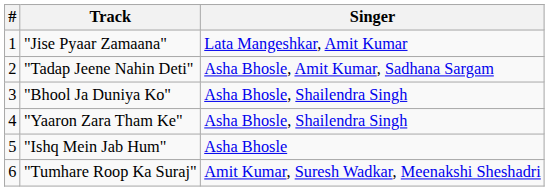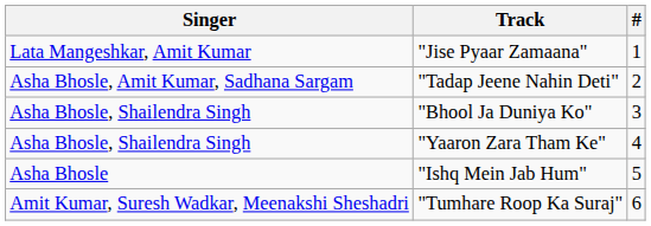 <table class="wikitable">
 <tr>
+<th>Singer</th>
+<th>Track</th>
 <th>#</th>
-<th>Track</th>
-<th>Singer</th>
 </tr>
 <tr>
+<td><a href='#'>Lata Mangeshkar</a>, <a href='#'>Amit Kumar</a></td>
+<td>"Jise Pyaar Zamaana"</td>
 <td>1</td>
-<td>"Jise Pyaar Zamaana"</td>
-<td><a href='#'>Lata Mangeshkar</a>, <a href='#'>Amit Kumar</a></td>
 </tr>
 <tr>
+<td><a href='#'>Asha Bhosle</a>, <a href='#'>Amit Kumar</a>, <a href='#'>Sadhana Sargam</a></td>
+<td>"Tadap Jeene Nahin Deti"</td>
 <td>2</td>
-<td>"Tadap Jeene Nahin Deti"</td>
-<td><a href='#'>Asha Bhosle</a>, <a href='#'>Amit Kumar</a>, <a href='#'>Sadhana Sargam</a></td>
 </tr>
 <tr>
+<td><a href='#'>Asha Bhosle</a>, <a href='#'>Shailendra Singh</a></td>
+<td>"Bhool Ja Duniya Ko"</td>
 <td>3</td>
-<td>"Bhool Ja Duniya Ko"</td>
-<td><a href='#'>Asha Bhosle</a>, <a href='#'>Shailendra Singh</a></td>
 </tr>
 <tr>
+<td><a href='#'>Asha Bhosle</a>, <a href='#'>Shailendra Singh</a></td>
+<td>"Yaaron Zara Tham Ke"</td>
 <td>4</td>
-<td>"Yaaron Zara Tham Ke"</td>
-<td><a href='#'>Asha Bhosle</a>, <a href='#'>Shailendra Singh</a></td>
 </tr>
 <tr>
+<td><a href='#'>Asha Bhosle</a></td>
+<td>"Ishq Mein Jab Hum"</td>
 <td>5</td>
-<td>"Ishq Mein Jab Hum"</td>
-<td><a href='#'>Asha Bhosle</a></td>
 </tr>
 <tr>
+<td><a href='#'>Amit Kumar</a>, <a href='#'>Suresh Wadkar</a>, <a href='#'>Meenakshi Sheshadri</a></td>
+<td>"Tumhare Roop Ka Suraj"</td>
 <td>6</td>
-<td>"Tumhare Roop Ka Suraj"</td>
-<td><a href='#'>Amit Kumar</a>, <a href='#'>Suresh Wadkar</a>, <a href='#'>Meenakshi Sheshadri</a></td>
 </tr>
 </table>
